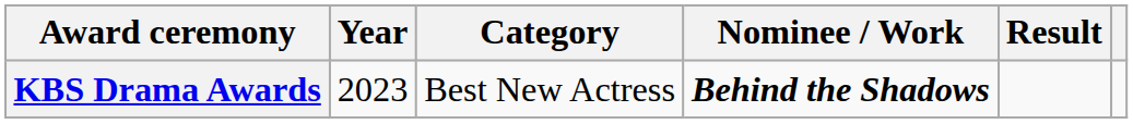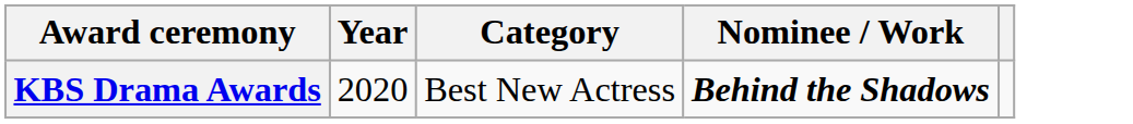 <table class="wikitable plainrowheaders sortable">
 <tr>
 <th scope="col">Award ceremony</th>
 <th scope="col">Year</th>
 <th scope="col">Category</th>
 <th scope="col">Nominee / Work</th>
-<th scope="col">Result</th>
 <th scope="col" class="unsortable"></th>
 </tr>
 <tr>
 <th scope="row"><a href='#'>KBS Drama Awards</a></th>
-<td>2023</td>
+<td>2020</td>
 <td>Best New Actress</td>
 <td><strong><em>Behind the Shadows</em></strong></td>
 <td></td>
-<td></td>
 </tr>
 </table>
